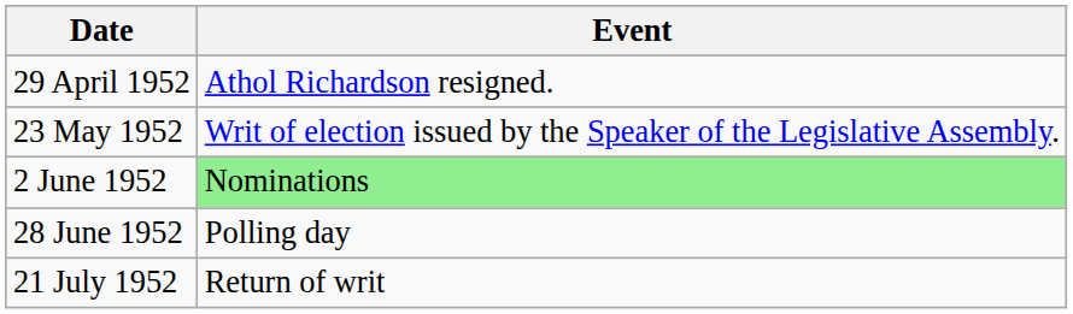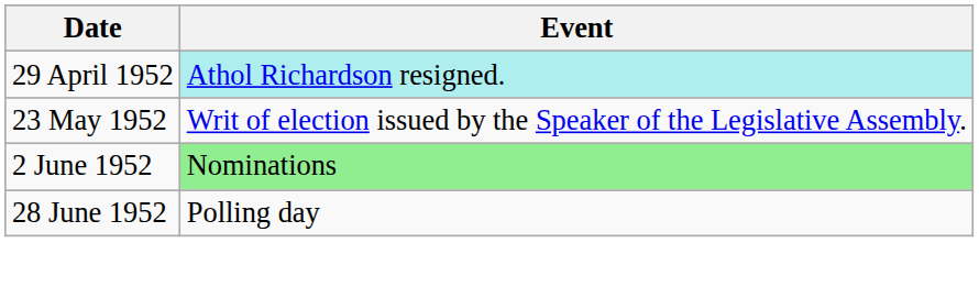 <table class="wikitable">
 <tr>
 <th>Date</th>
 <th>Event</th>
 </tr>
 <tr>
 <td>29 April 1952</td>
-<td><a href='#'>Athol Richardson</a> resigned.</td>
+<td style="background: paleturquoise;"><a href='#'>Athol Richardson</a> resigned.</td>
 </tr>
 <tr>
 <td>23 May 1952</td>
 <td><a href='#'>Writ of election</a> issued by the <a href='#'>Speaker of the Legislative Assembly</a>.</td>
 </tr>
 <tr>
 <td>2 June 1952</td>
 <td style="background: lightgreen;">Nominations</td>
 </tr>
 <tr>
 <td>28 June 1952</td>
 <td>Polling day</td>
 </tr>
-<tr>
-<td>21 July 1952</td>
-<td>Return of writ</td>
-</tr>
 </table>
